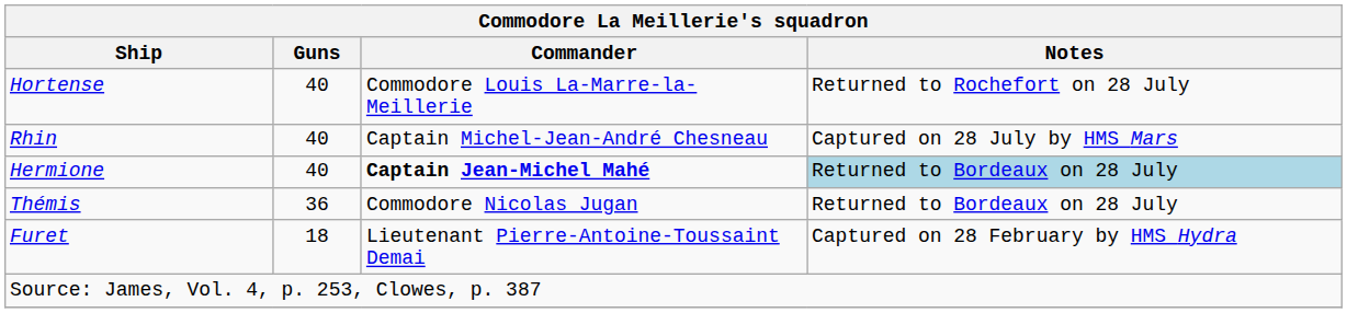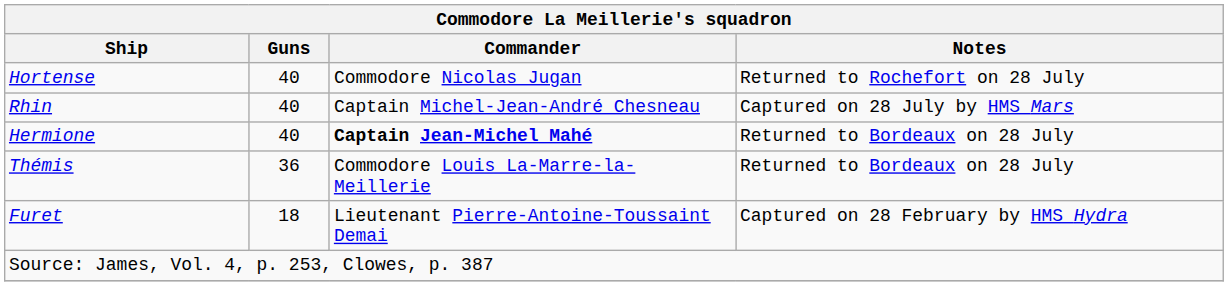 <table class="wikitable" width=100%>
 <tr valign="top">
 <th colspan="11" bgcolor="white">Commodore La Meillerie's squadron</th>
 </tr>
 <tr valign="top"|- valign="top">
 <th width=15%; align= center>Ship</th>
 <th width=5%; align= center>Guns</th>
 <th width=25%; align= center>Commander</th>
 <th width=30%; align= center>Notes</th>
 </tr>
 <tr valign="top">
 <td align= left><a href='#'><em>Hortense</em></a></td>
 <td align= center>40</td>
-<td align= left>Commodore <a href='#'>Louis La-Marre-la-Meillerie</a></td>
+<td align= left>Commodore <a href='#'>Nicolas Jugan</a></td>
 <td align= left>Returned to <a href='#'>Rochefort</a> on 28 July</td>
 </tr>
 <tr valign="top">
 <td align= left><a href='#'><em>Rhin</em></a></td>
 <td align= center>40</td>
 <td align= left>Captain <a href='#'>Michel-Jean-André Chesneau</a></td>
 <td align= left>Captured on 28 July by <a href='#'>HMS <em>Mars</em></a></td>
 </tr>
 <tr valign="top">
 <td align= left><a href='#'><em>Hermione</em></a></td>
 <td align= center>40</td>
 <td align= left><strong>Captain <a href='#'>Jean-Michel Mahé</a></strong></td>
-<td align= left style="background: lightblue;">Returned to <a href='#'>Bordeaux</a> on 28 July</td>
+<td align= left>Returned to <a href='#'>Bordeaux</a> on 28 July</td>
 </tr>
 <tr valign="top">
 <td align= left><a href='#'><em>Thémis</em></a></td>
 <td align= center>36</td>
-<td align= left>Commodore <a href='#'>Nicolas Jugan</a></td>
+<td align= left>Commodore <a href='#'>Louis La-Marre-la-Meillerie</a></td>
 <td align= left>Returned to <a href='#'>Bordeaux</a> on 28 July</td>
 </tr>
 <tr valign="top">
 <td align= left><a href='#'><em>Furet</em></a></td>
 <td align= center>18</td>
 <td align= left>Lieutenant <a href='#'>Pierre-Antoine-Toussaint Demai</a></td>
 <td align= left>Captured on 28 February by <a href='#'>HMS <em>Hydra</em></a></td>
 </tr>
 <tr valign="top">
 <td colspan="9" align="left">Source: James, Vol. 4, p. 253, Clowes, p. 387</td>
 </tr>
 <tr>
 </tr>
 </table>
